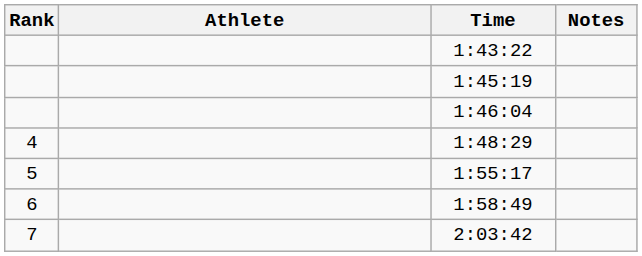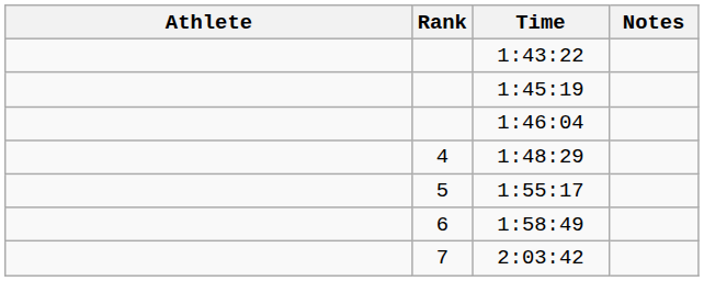 <table class="wikitable sortable" style="text-align:center">
 <tr>
+<th width=250>Athlete</th>
 <th width=10>Rank</th>
-<th width=250>Athlete</th>
 <th width=80>Time</th>
 <th width=50>Notes</th>
 </tr>
 <tr>
+<td align=left></td>
 <td></td>
-<td align=left></td>
 <td>1:43:22</td>
 <td></td>
 </tr>
 <tr>
+<td align=left></td>
 <td></td>
-<td align=left></td>
 <td>1:45:19</td>
 <td></td>
 </tr>
 <tr>
+<td align=left></td>
 <td></td>
-<td align=left></td>
 <td>1:46:04</td>
 <td></td>
 </tr>
 <tr>
+<td align=left></td>
 <td>4</td>
-<td align=left></td>
 <td>1:48:29</td>
 <td></td>
 </tr>
 <tr>
+<td align=left></td>
 <td>5</td>
-<td align=left></td>
 <td>1:55:17</td>
 <td></td>
 </tr>
 <tr>
+<td align=left></td>
 <td>6</td>
-<td align=left></td>
 <td>1:58:49</td>
 <td></td>
 </tr>
 <tr>
+<td align=left></td>
 <td>7</td>
-<td align=left></td>
 <td>2:03:42</td>
 <td></td>
 </tr>
 </table>
